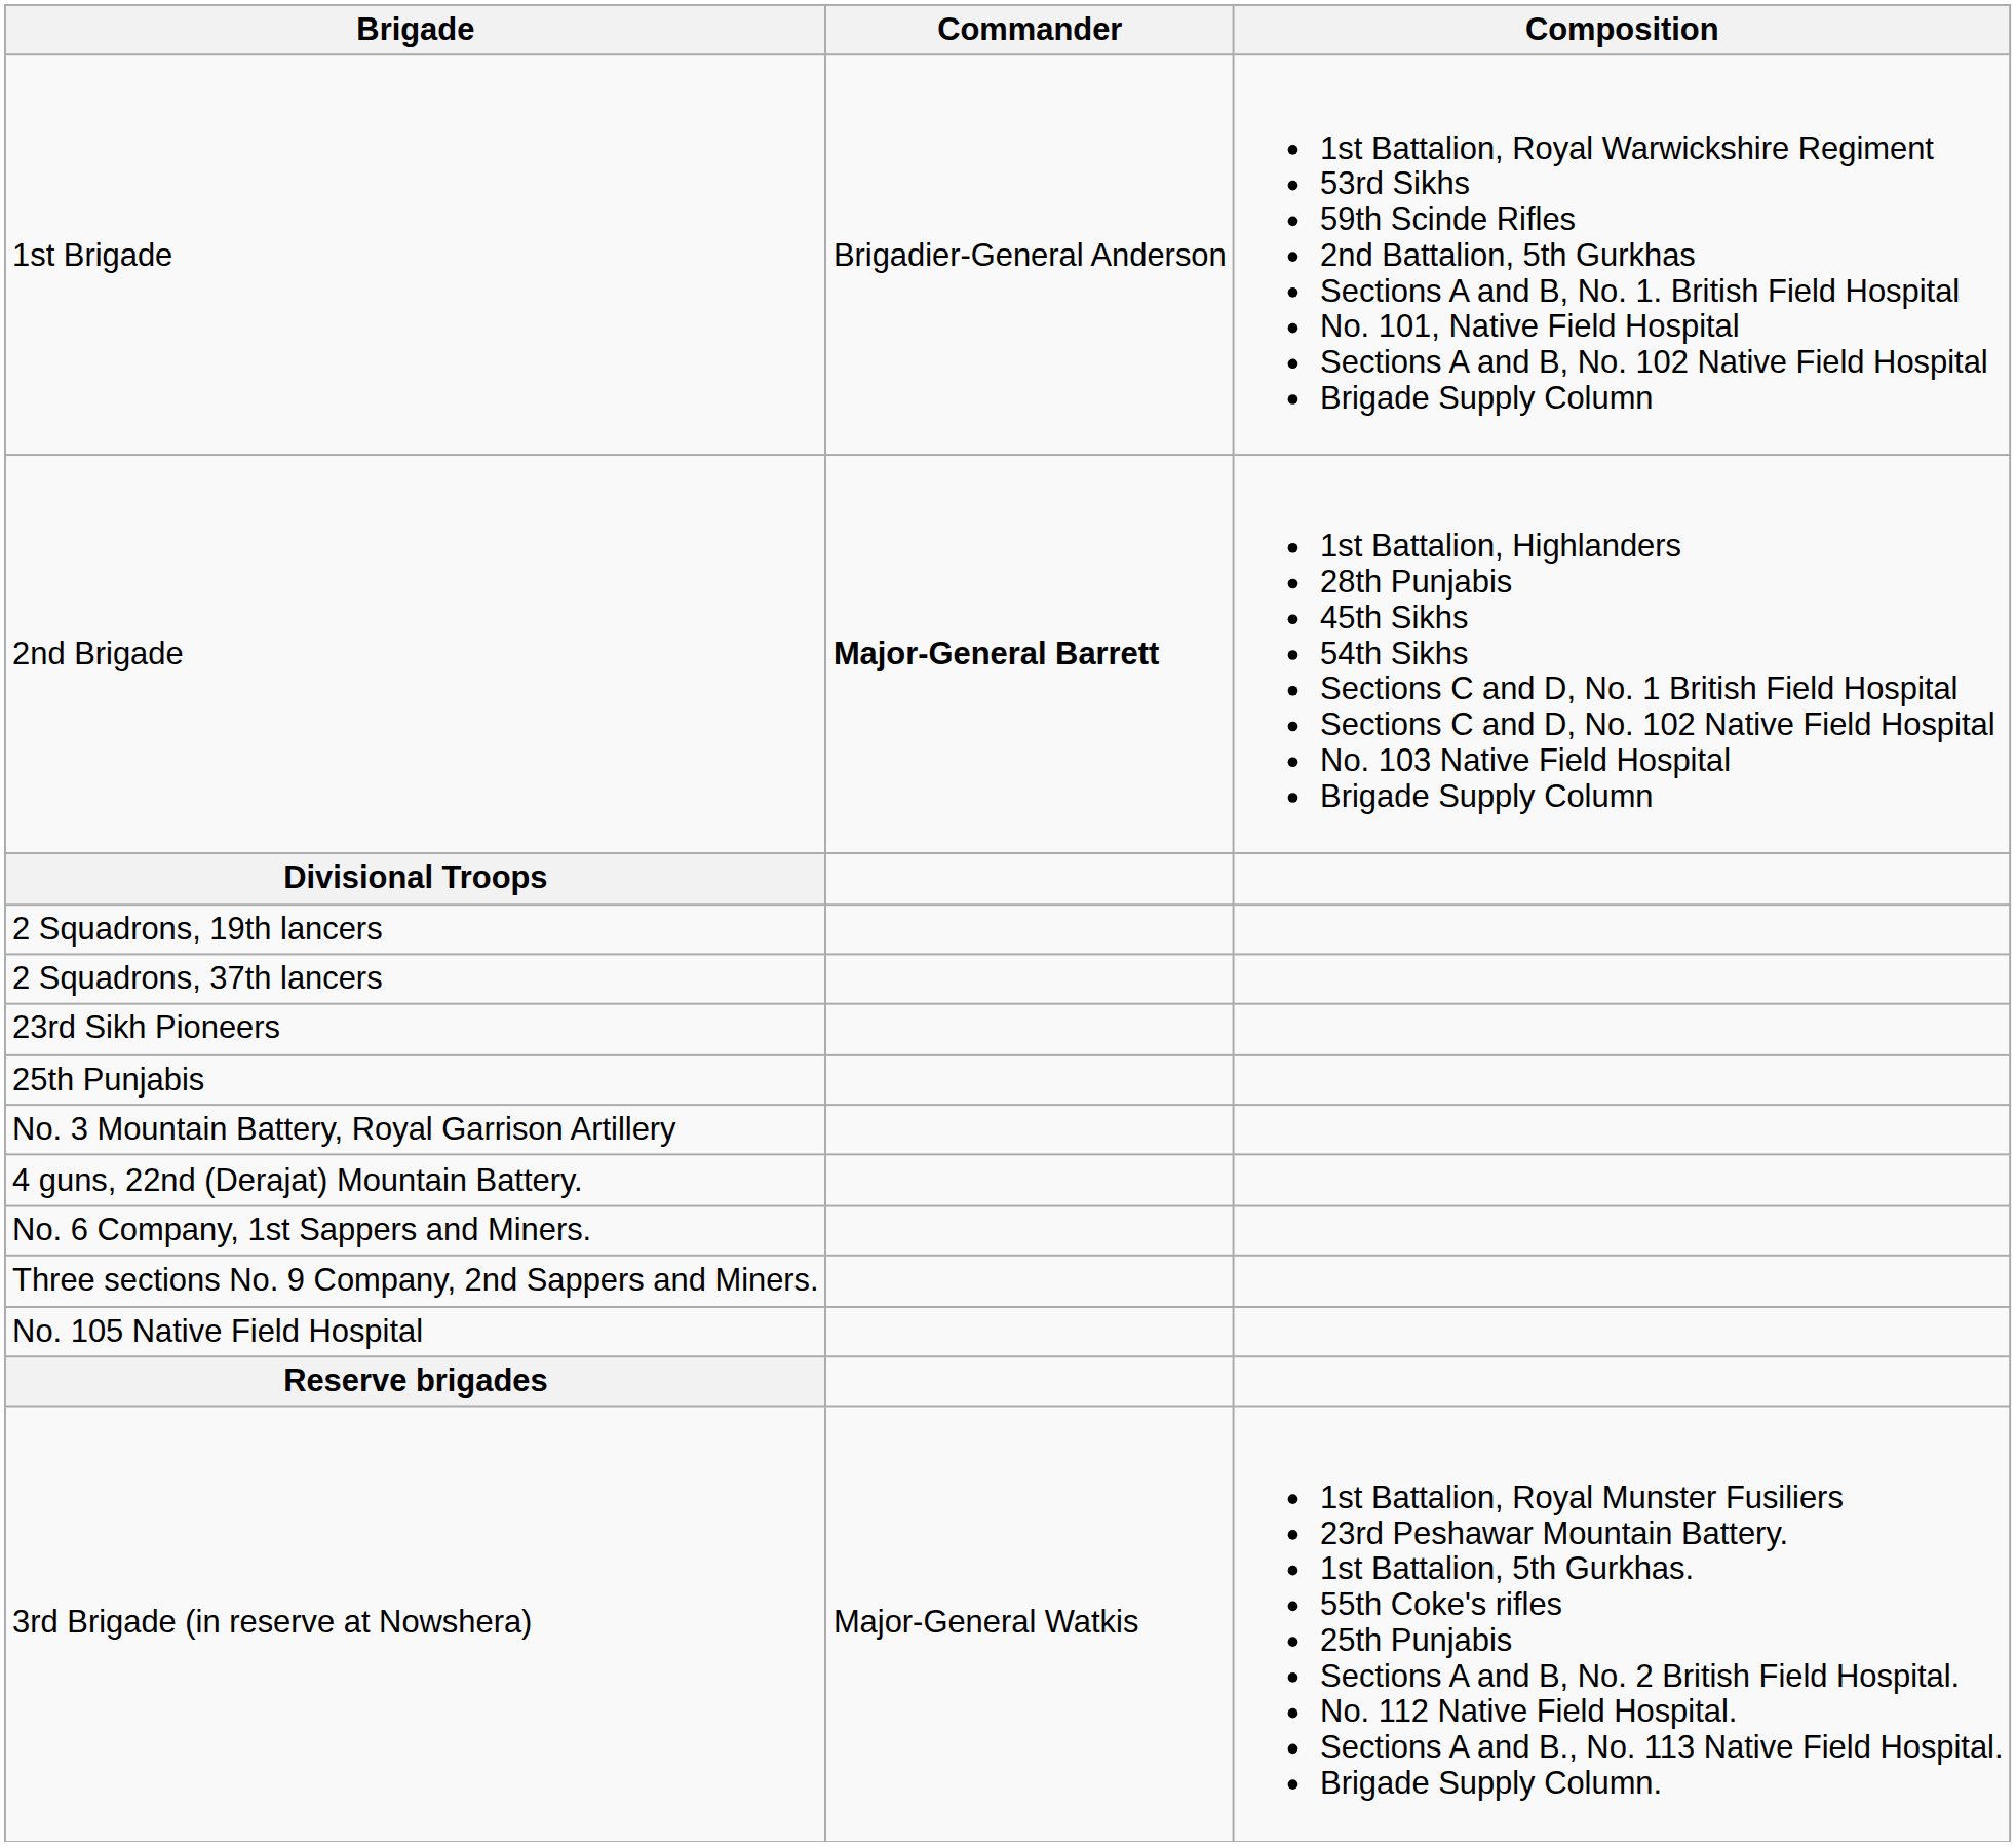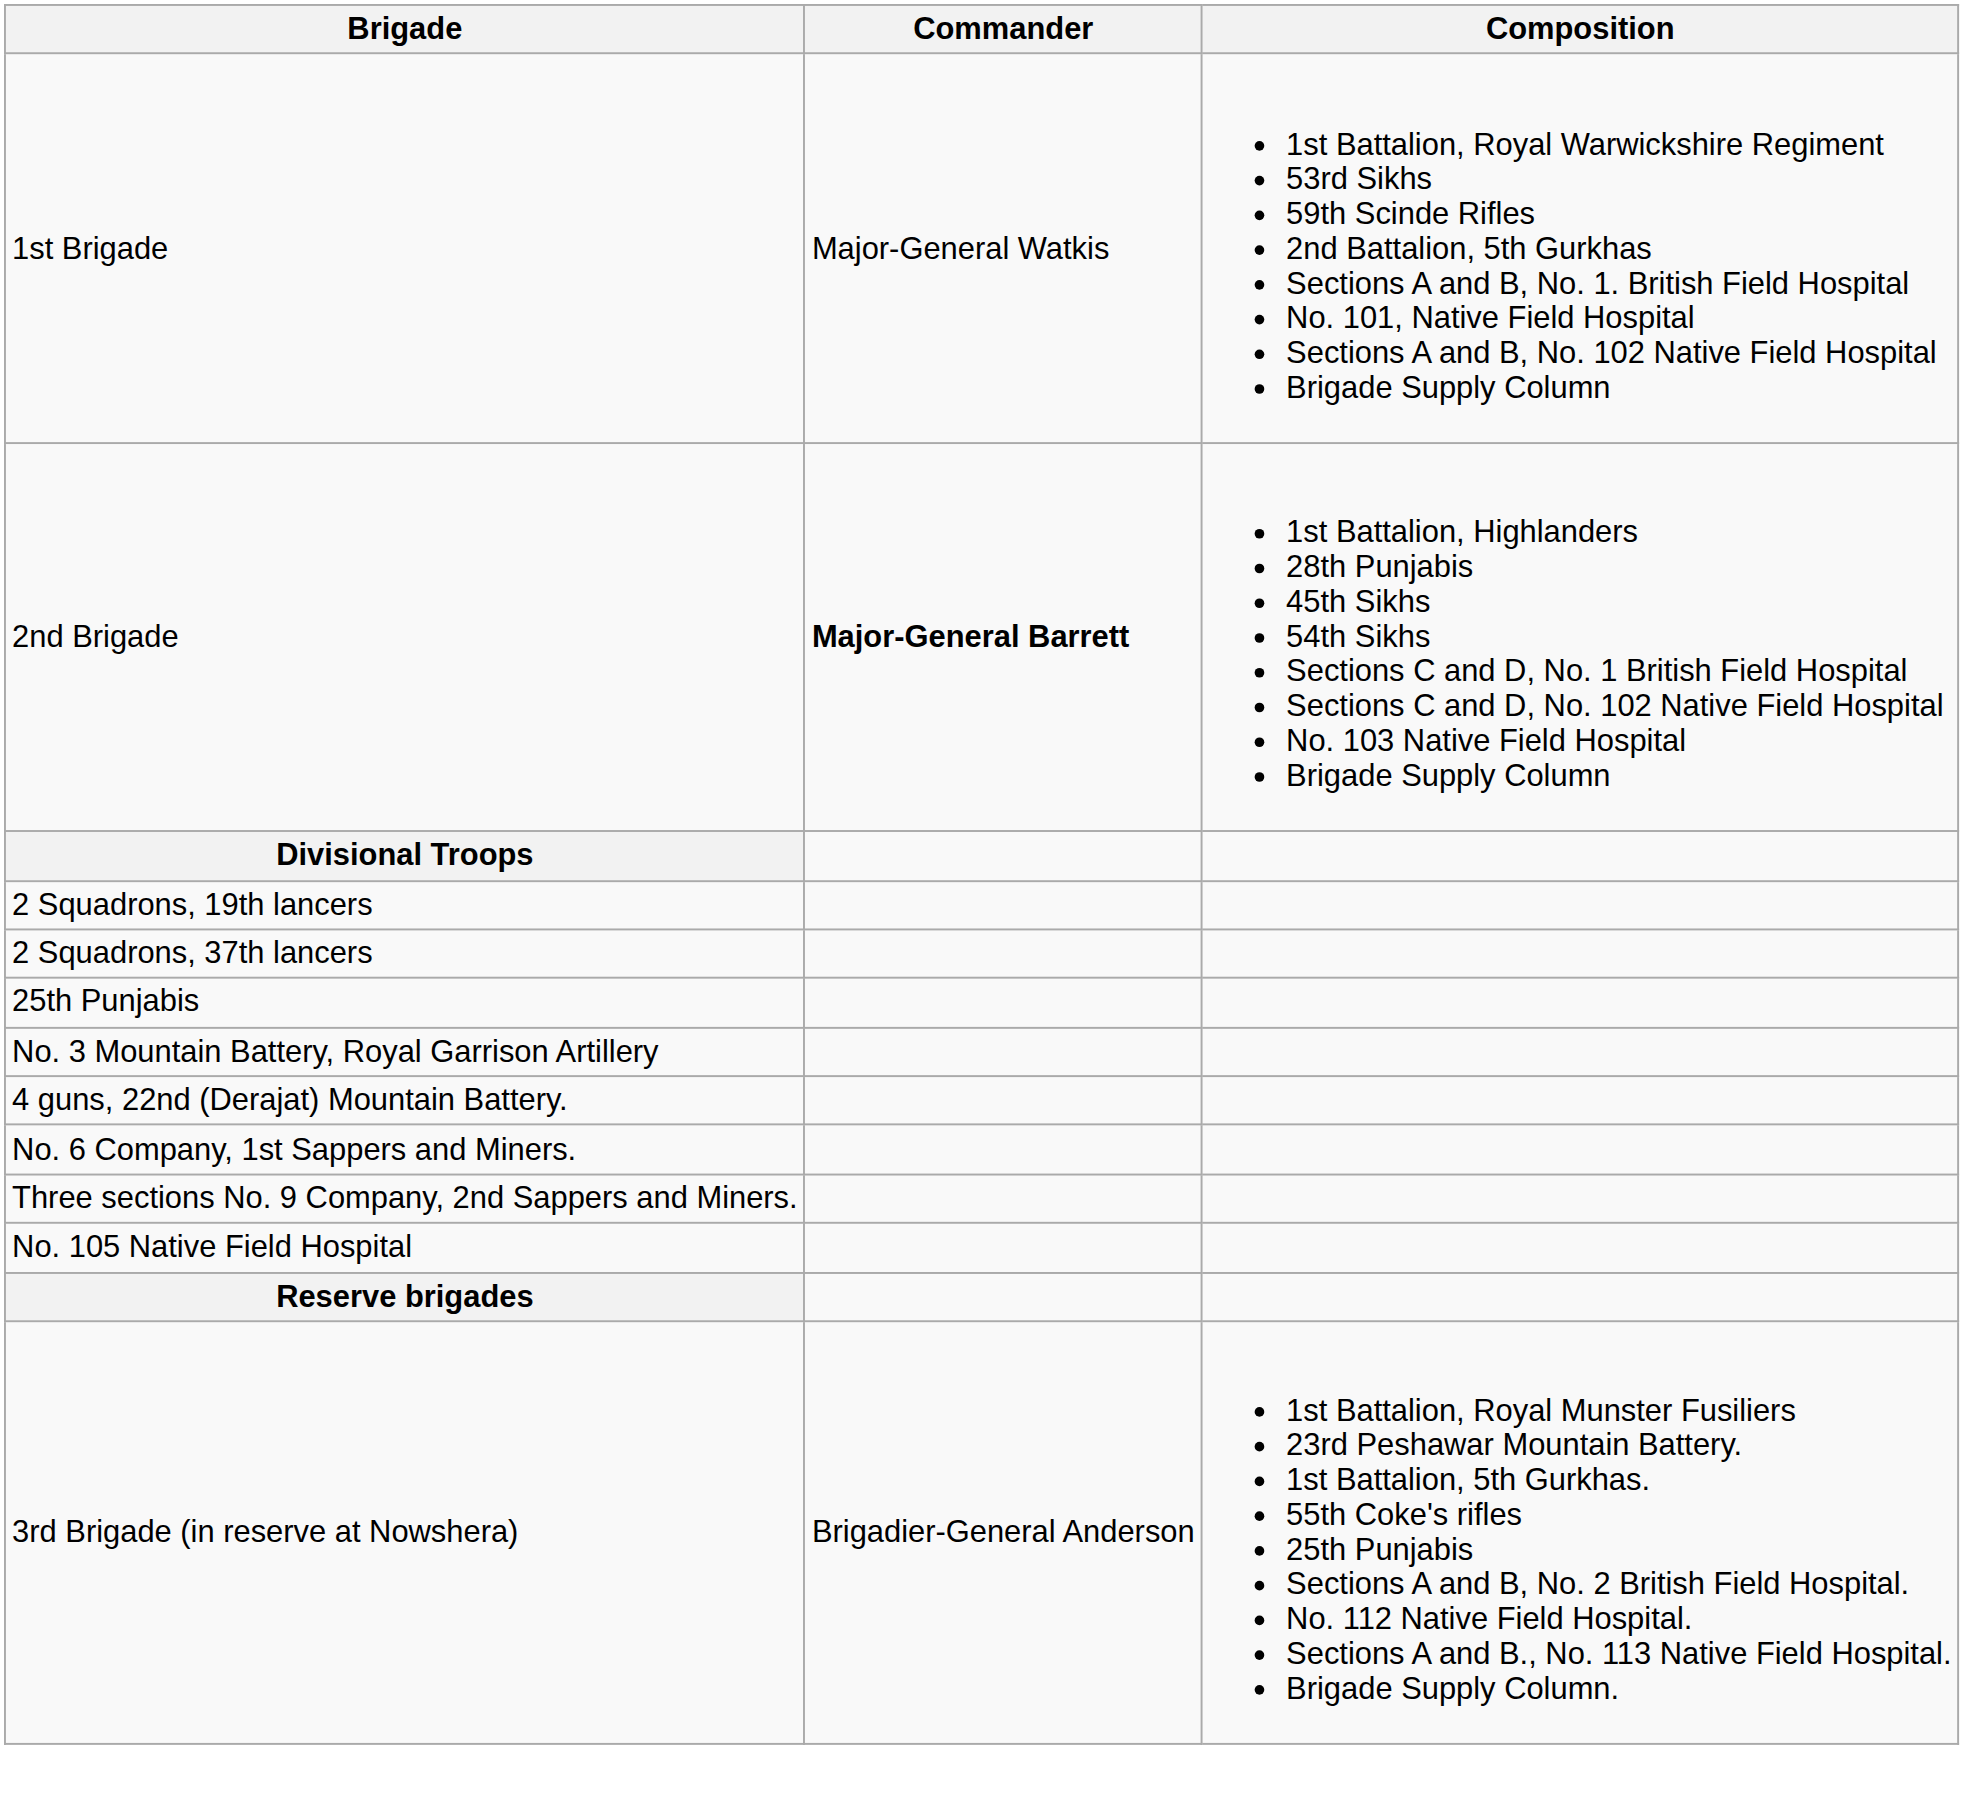 <table class="wikitable">
 <tr>
 <th>Brigade</th>
 <th>Commander</th>
 <th>Composition</th>
 </tr>
 <tr>
 <td>1st Brigade</td>
-<td>Brigadier-General Anderson</td>
+<td>Major-General Watkis</td>
 <td><br><ul><li>1st Battalion, Royal Warwickshire Regiment</li><li>53rd Sikhs</li><li>59th Scinde Rifles</li><li>2nd Battalion, 5th Gurkhas </li><li>Sections A and B, No. 1. British Field Hospital</li><li>No. 101, Native Field Hospital</li><li>Sections A and B, No. 102 Native Field Hospital </li><li>Brigade Supply Column</li></ul></td>
 </tr>
 <tr>
 <td>2nd Brigade</td>
 <td><strong>Major-General Barrett</strong></td>
 <td><br><ul><li>1st Battalion, Highlanders</li><li>28th Punjabis</li><li>45th Sikhs</li><li>54th Sikhs</li><li>Sections C and D, No. 1 British Field Hospital</li><li>Sections C and D, No. 102 Native Field Hospital </li><li>No. 103 Native Field Hospital</li><li>Brigade Supply Column</li></ul></td>
 </tr>
 <tr>
 <th>Divisional Troops</th>
 <td></td>
 <td></td>
 </tr>
 <tr>
 <td>2 Squadrons, 19th lancers</td>
 <td></td>
 <td></td>
 </tr>
 <tr>
 <td>2 Squadrons, 37th lancers </td>
-<td></td>
-<td></td>
-</tr>
-<tr>
-<td>23rd Sikh Pioneers </td>
 <td></td>
 <td></td>
 </tr>
 <tr>
 <td>25th Punjabis</td>
 <td></td>
 <td></td>
 </tr>
 <tr>
 <td>No. 3 Mountain Battery, Royal Garrison Artillery</td>
 <td></td>
 <td></td>
 </tr>
 <tr>
 <td>4 guns, 22nd (Derajat) Mountain Battery. </td>
 <td></td>
 <td></td>
 </tr>
 <tr>
 <td>No. 6 Company, 1st Sappers and Miners.</td>
 <td></td>
 <td></td>
 </tr>
 <tr>
 <td>Three sections No. 9 Company, 2nd Sappers and Miners.</td>
 <td></td>
 <td></td>
 </tr>
 <tr>
 <td>No. 105 Native Field Hospital</td>
 <td></td>
 <td></td>
 </tr>
 <tr>
 <th>Reserve brigades</th>
 <td></td>
 <td></td>
 </tr>
 <tr>
 <td>3rd Brigade (in reserve at Nowshera)</td>
-<td>Major-General Watkis</td>
+<td>Brigadier-General Anderson</td>
 <td><br><ul><li>1st Battalion, Royal Munster Fusiliers</li><li>23rd Peshawar Mountain Battery.</li><li>1st Battalion, 5th Gurkhas. </li><li>55th Coke's rifles</li><li>25th Punjabis </li><li>Sections A and B, No. 2 British Field Hospital.</li><li>No. 112 Native Field Hospital.</li><li>Sections A and B., No. 113 Native Field Hospital.</li><li>Brigade Supply Column.</li></ul></td>
 </tr>
 </table>
